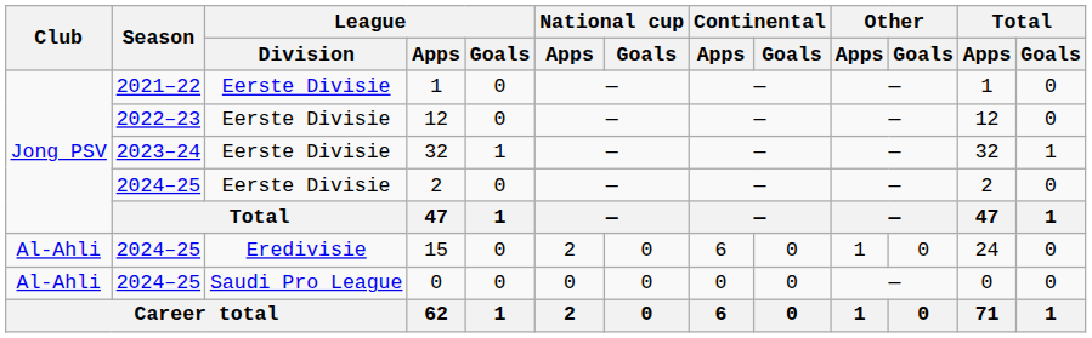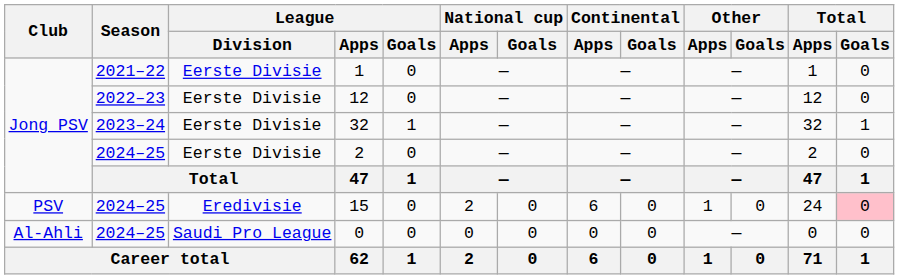 <table class="wikitable" Style="text-align: center">
 <tr>
 <th rowspan="2">Club</th>
 <th rowspan="2">Season</th>
 <th colspan="3">League</th>
 <th colspan="2">National cup</th>
 <th colspan="2">Continental</th>
 <th colspan="2">Other</th>
 <th colspan="2">Total</th>
 </tr>
 <tr>
 <th>Division</th>
 <th>Apps</th>
 <th>Goals</th>
 <th>Apps</th>
 <th>Goals</th>
 <th>Apps</th>
 <th>Goals</th>
 <th>Apps</th>
 <th>Goals</th>
 <th>Apps</th>
 <th>Goals</th>
 </tr>
 <tr>
 <td rowspan="5"><a href='#'>Jong PSV</a></td>
 <td><a href='#'>2021–22</a></td>
 <td><a href='#'>Eerste Divisie</a></td>
 <td>1</td>
 <td>0</td>
 <td colspan="2">—</td>
 <td colspan="2">—</td>
 <td colspan="2">—</td>
 <td>1</td>
 <td>0</td>
 </tr>
 <tr>
 <td><a href='#'>2022–23</a></td>
 <td>Eerste Divisie</td>
 <td>12</td>
 <td>0</td>
 <td colspan="2">—</td>
 <td colspan="2">—</td>
 <td colspan="2">—</td>
 <td>12</td>
 <td>0</td>
 </tr>
 <tr>
 <td><a href='#'>2023–24</a></td>
 <td>Eerste Divisie</td>
 <td>32</td>
 <td>1</td>
 <td colspan="2">—</td>
 <td colspan="2">—</td>
 <td colspan="2">—</td>
 <td>32</td>
 <td>1</td>
 </tr>
 <tr>
 <td><a href='#'>2024–25</a></td>
 <td>Eerste Divisie</td>
 <td>2</td>
 <td>0</td>
 <td colspan="2">—</td>
 <td colspan="2">—</td>
 <td colspan="2">—</td>
 <td>2</td>
 <td>0</td>
 </tr>
 <tr>
 <th colspan="2">Total</th>
 <th>47</th>
 <th>1</th>
 <th colspan="2">—</th>
 <th colspan="2">—</th>
 <th colspan="2">—</th>
 <th>47</th>
 <th>1</th>
 </tr>
 <tr>
-<td><a href='#'>Al-Ahli</a></td>
+<td><a href='#'>PSV</a></td>
 <td><a href='#'>2024–25</a></td>
 <td><a href='#'>Eredivisie</a></td>
 <td>15</td>
 <td>0</td>
 <td>2</td>
 <td>0</td>
 <td>6</td>
 <td>0</td>
 <td>1</td>
 <td>0</td>
 <td>24</td>
-<td>0</td>
+<td style="background: pink;">0</td>
 </tr>
 <tr>
 <td><a href='#'>Al-Ahli</a></td>
 <td><a href='#'>2024–25</a></td>
 <td><a href='#'>Saudi Pro League</a></td>
 <td>0</td>
 <td>0</td>
 <td>0</td>
 <td>0</td>
 <td>0</td>
 <td>0</td>
 <td colspan="2">—</td>
 <td>0</td>
 <td>0</td>
 </tr>
 <tr>
 <th colspan="3">Career total</th>
 <th>62</th>
 <th>1</th>
 <th>2</th>
 <th>0</th>
 <th>6</th>
 <th>0</th>
 <th>1</th>
 <th>0</th>
 <th>71</th>
 <th>1</th>
 </tr>
 </table>
